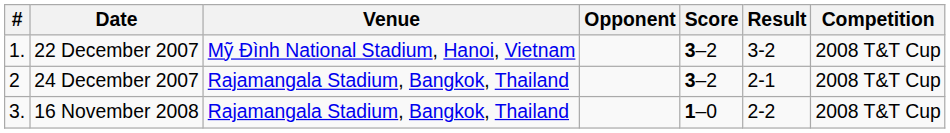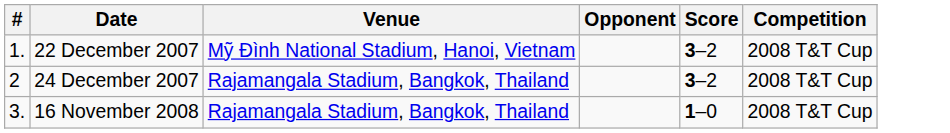 <table class="wikitable">
 <tr>
 <th>#</th>
 <th>Date</th>
 <th>Venue</th>
 <th>Opponent</th>
 <th>Score</th>
-<th>Result</th>
 <th>Competition</th>
 </tr>
 <tr>
 <td>1.</td>
 <td>22 December 2007</td>
 <td><a href='#'>Mỹ Đình National Stadium</a>, <a href='#'>Hanoi</a>, <a href='#'>Vietnam</a></td>
 <td></td>
 <td><strong>3</strong>–2</td>
-<td>3-2</td>
 <td>2008 T&T Cup</td>
 </tr>
 <tr>
 <td>2</td>
 <td>24 December 2007</td>
 <td><a href='#'>Rajamangala Stadium</a>, <a href='#'>Bangkok</a>, <a href='#'>Thailand</a></td>
 <td></td>
 <td><strong>3</strong>–2</td>
-<td>2-1</td>
 <td>2008 T&T Cup</td>
 </tr>
 <tr>
 <td>3.</td>
 <td>16 November 2008</td>
 <td><a href='#'>Rajamangala Stadium</a>, <a href='#'>Bangkok</a>, <a href='#'>Thailand</a></td>
 <td></td>
 <td><strong>1</strong>–0</td>
-<td>2-2</td>
 <td>2008 T&T Cup</td>
 </tr>
 </table>
